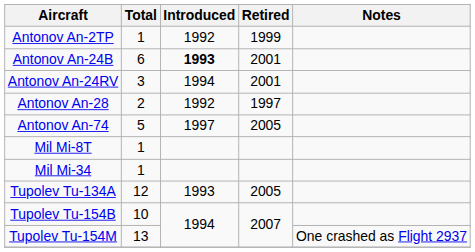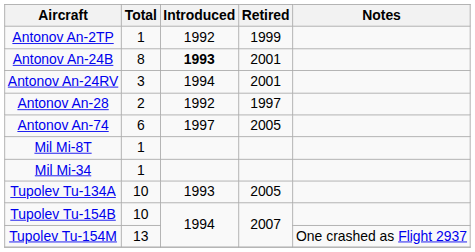 <table class="wikitable" style="margin:0.5em auto; text-align:center">
 <tr>
 <th>Aircraft</th>
 <th>Total</th>
 <th>Introduced</th>
 <th>Retired</th>
 <th>Notes</th>
 </tr>
 <tr>
 <td><a href='#'>Antonov An-2TP</a></td>
 <td>1</td>
 <td>1992</td>
 <td>1999</td>
 <td></td>
 </tr>
 <tr>
 <td><a href='#'>Antonov An-24B</a></td>
-<td>6</td>
+<td>8</td>
 <td><strong>1993</strong></td>
 <td>2001</td>
 <td></td>
 </tr>
 <tr>
 <td><a href='#'>Antonov An-24RV</a></td>
 <td>3</td>
 <td>1994</td>
 <td>2001</td>
 <td></td>
 </tr>
 <tr>
 <td><a href='#'>Antonov An-28</a></td>
 <td>2</td>
 <td>1992</td>
 <td>1997</td>
 <td></td>
 </tr>
 <tr>
 <td><a href='#'>Antonov An-74</a></td>
-<td>5</td>
+<td>6</td>
 <td>1997</td>
 <td>2005</td>
 <td></td>
 </tr>
 <tr>
 <td><a href='#'>Mil Mi-8T</a></td>
 <td>1</td>
 <td></td>
 <td></td>
 <td></td>
 </tr>
 <tr>
 <td><a href='#'>Mil Mi-34</a></td>
 <td>1</td>
 <td></td>
 <td></td>
 <td></td>
 </tr>
 <tr>
 <td><a href='#'>Tupolev Tu-134A</a></td>
-<td>12</td>
+<td>10</td>
 <td>1993</td>
 <td>2005</td>
 <td></td>
 </tr>
 <tr>
 <td><a href='#'>Tupolev Tu-154B</a></td>
 <td>10</td>
 <td rowspan=2>1994</td>
 <td rowspan=2>2007</td>
 <td></td>
 </tr>
 <tr>
 <td><a href='#'>Tupolev Tu-154M</a></td>
 <td>13</td>
 <td>One crashed as <a href='#'>Flight 2937</a></td>
 </tr>
 <tr>
 </tr>
 </table>
